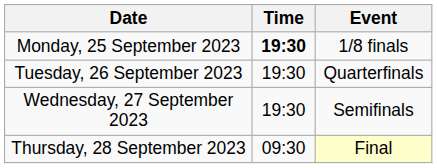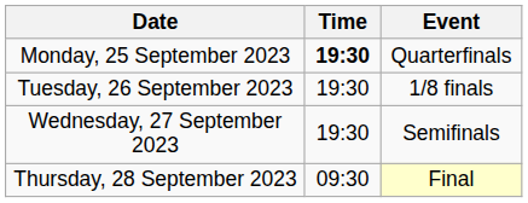 <table class = "wikitable" style="text-align:center;">
 <tr>
 <th width=220>Date</th>
 <th width=50>Time</th>
 <th width=100>Event</th>
 </tr>
 <tr>
 <td>Monday, 25 September 2023</td>
 <td><strong>19:30</strong></td>
-<td>1/8 finals</td>
+<td>Quarterfinals</td>
 </tr>
 <tr>
 <td>Tuesday, 26 September 2023</td>
 <td>19:30</td>
-<td>Quarterfinals</td>
+<td>1/8 finals</td>
 </tr>
 <tr>
 <td>Wednesday, 27 September 2023</td>
 <td>19:30</td>
 <td>Semifinals</td>
 </tr>
 <tr>
 <td>Thursday, 28 September 2023</td>
 <td>09:30</td>
 <td bgcolor=ffffcc>Final</td>
 </tr>
 </table>
